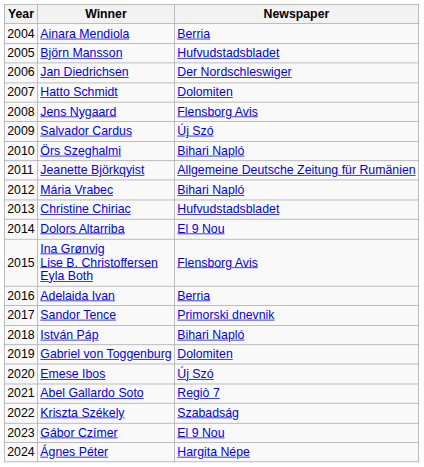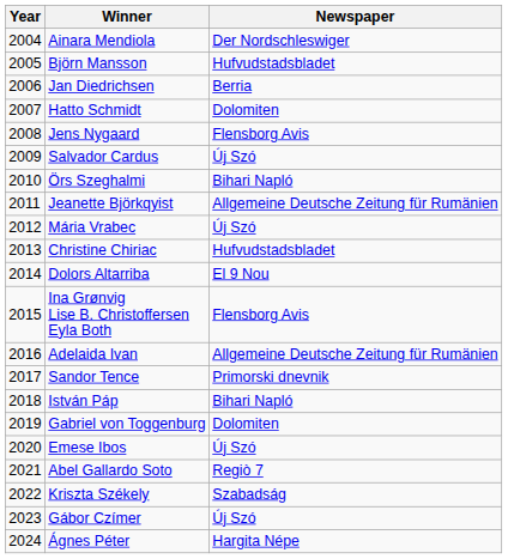 <table class="wikitable sortable">
 <tr>
 <th>Year</th>
 <th>Winner</th>
 <th>Newspaper</th>
 </tr>
 <tr>
 <td>2004</td>
 <td><a href='#'>Ainara Mendiola</a></td>
-<td><a href='#'>Berria</a></td>
+<td><a href='#'>Der Nordschleswiger</a></td>
 </tr>
 <tr>
 <td>2005</td>
 <td><a href='#'>Björn Mansson</a></td>
 <td><a href='#'>Hufvudstadsbladet</a></td>
 </tr>
 <tr>
 <td>2006</td>
 <td><a href='#'>Jan Diedrichsen</a></td>
-<td><a href='#'>Der Nordschleswiger</a></td>
+<td><a href='#'>Berria</a></td>
 </tr>
 <tr>
 <td>2007</td>
 <td><a href='#'>Hatto Schmidt</a></td>
 <td><a href='#'>Dolomiten</a></td>
 </tr>
 <tr>
 <td>2008</td>
 <td><a href='#'>Jens Nygaard</a></td>
 <td><a href='#'>Flensborg Avis</a></td>
 </tr>
 <tr>
 <td>2009</td>
 <td><a href='#'>Salvador Cardus</a></td>
 <td><a href='#'>Új Szó</a></td>
 </tr>
 <tr>
 <td>2010</td>
 <td><a href='#'>Örs Szeghalmi</a></td>
 <td><a href='#'>Bihari Napló</a></td>
 </tr>
 <tr>
 <td>2011</td>
 <td><a href='#'>Jeanette Björkqyist</a></td>
 <td><a href='#'>Allgemeine Deutsche Zeitung für Rumänien</a></td>
 </tr>
 <tr>
 <td>2012</td>
 <td><a href='#'>Mária Vrabec</a></td>
-<td><a href='#'>Bihari Napló</a></td>
+<td><a href='#'>Új Szó</a></td>
 </tr>
 <tr>
 <td>2013</td>
 <td><a href='#'>Christine Chiriac</a></td>
 <td><a href='#'>Hufvudstadsbladet</a></td>
 </tr>
 <tr>
 <td>2014</td>
 <td><a href='#'>Dolors Altarriba</a></td>
 <td><a href='#'>El 9 Nou</a></td>
 </tr>
 <tr>
 <td>2015</td>
 <td><a href='#'>Ina Grønvig</a><br><a href='#'>Lise B. Christoffersen</a><br><a href='#'>Eyla Both</a></td>
 <td><a href='#'>Flensborg Avis</a></td>
 </tr>
 <tr>
 <td>2016</td>
 <td><a href='#'>Adelaida Ivan</a></td>
-<td><a href='#'>Berria</a></td>
+<td><a href='#'>Allgemeine Deutsche Zeitung für Rumänien</a></td>
 </tr>
 <tr>
 <td>2017</td>
 <td><a href='#'>Sandor Tence</a></td>
 <td><a href='#'>Primorski dnevnik</a></td>
 </tr>
 <tr>
 <td>2018</td>
 <td><a href='#'>István Páp</a></td>
 <td><a href='#'>Bihari Napló</a></td>
 </tr>
 <tr>
 <td>2019</td>
 <td><a href='#'>Gabriel von Toggenburg</a></td>
 <td><a href='#'>Dolomiten</a></td>
 </tr>
 <tr>
 <td>2020</td>
 <td><a href='#'>Emese Ibos</a></td>
 <td><a href='#'>Új Szó</a></td>
 </tr>
 <tr>
 <td>2021</td>
 <td><a href='#'>Abel Gallardo Soto</a></td>
 <td><a href='#'>Regiò 7</a></td>
 </tr>
 <tr>
 <td>2022</td>
 <td><a href='#'>Kriszta Székely</a></td>
 <td><a href='#'>Szabadság</a></td>
 </tr>
 <tr>
 <td>2023</td>
 <td><a href='#'>Gábor Czímer</a></td>
-<td><a href='#'>El 9 Nou</a></td>
+<td><a href='#'>Új Szó</a></td>
 </tr>
 <tr>
 <td>2024</td>
 <td><a href='#'>Ágnes Péter</a></td>
 <td><a href='#'>Hargita Népe</a></td>
 </tr>
 </table>
